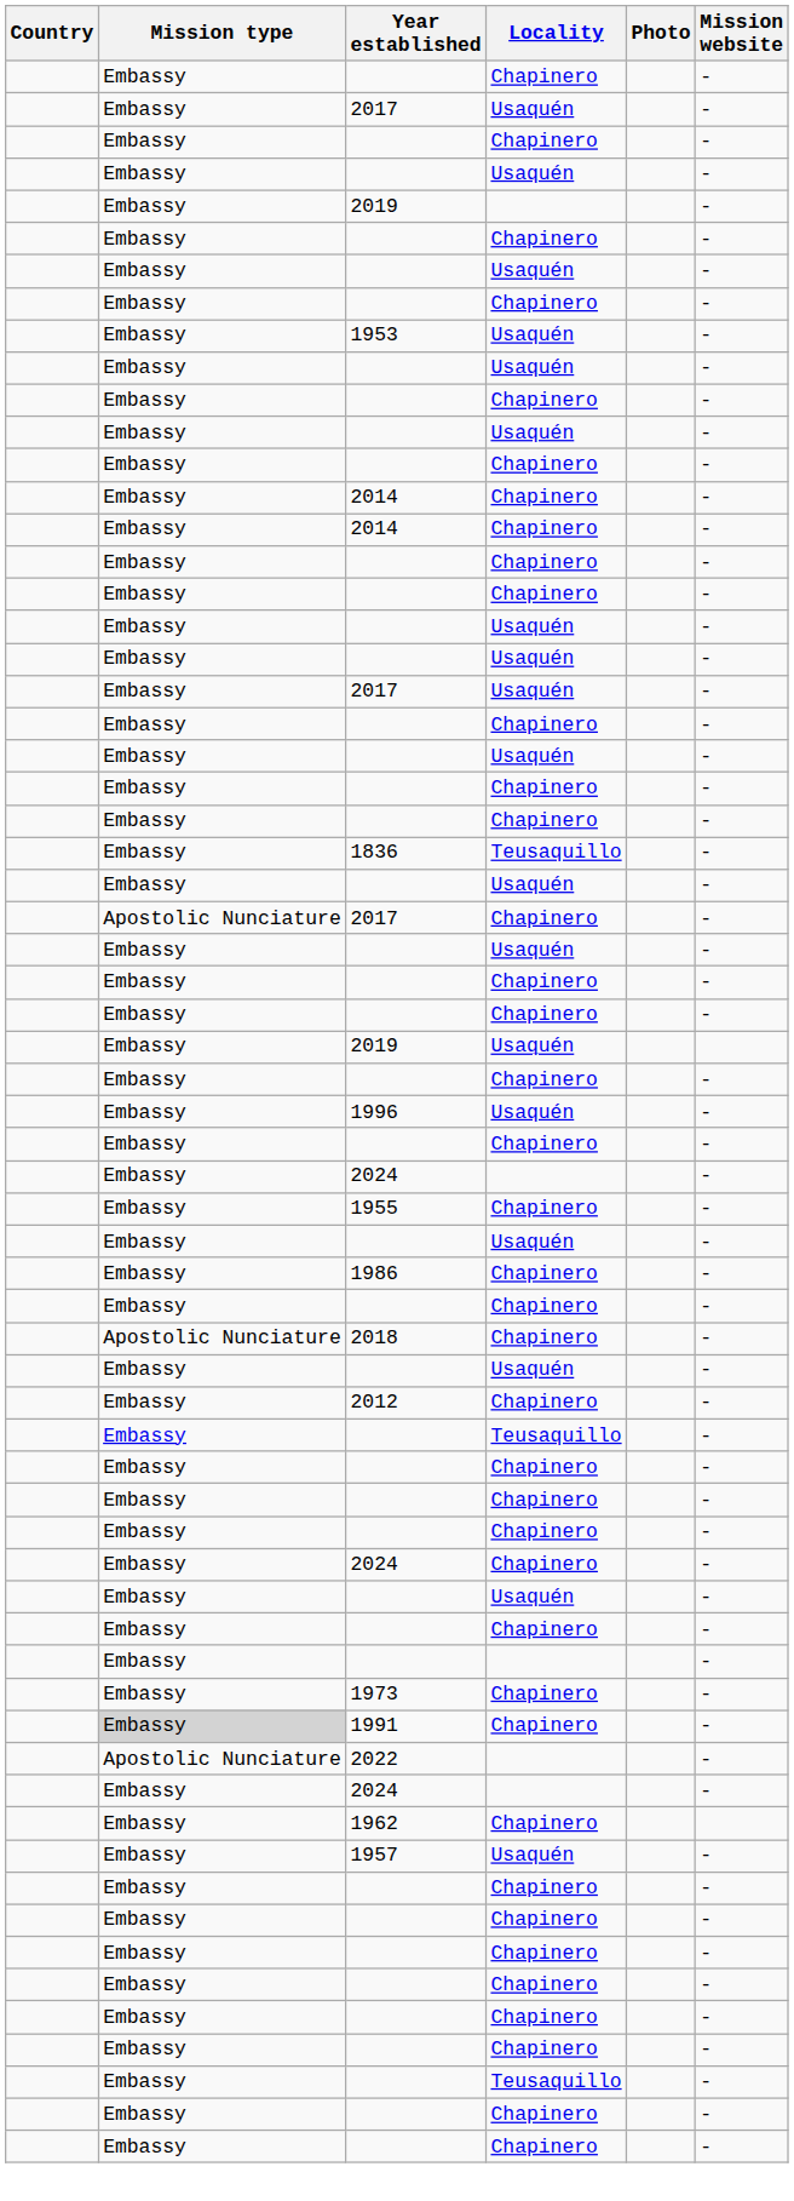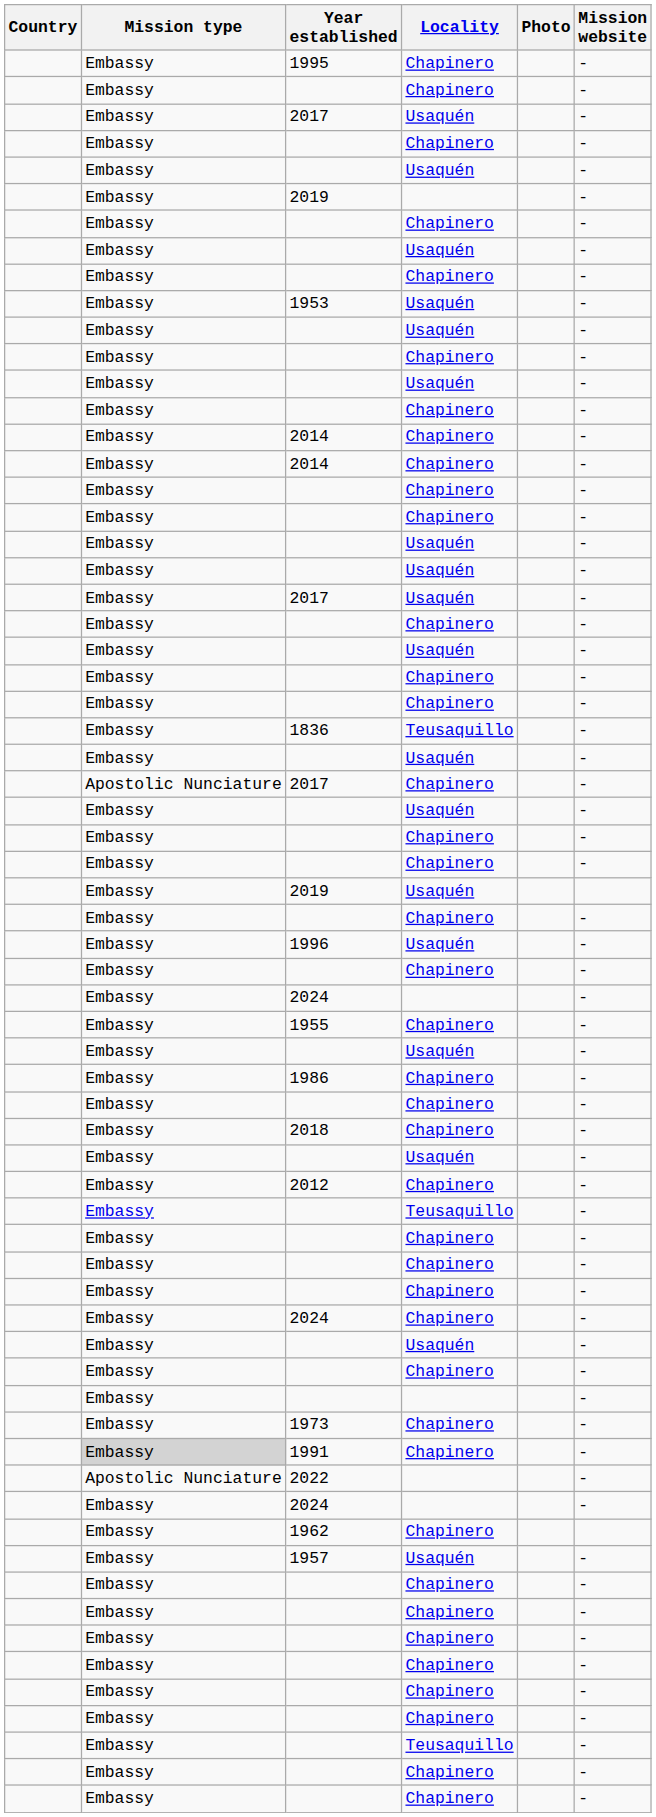 <table class="wikitable sortable">
 <tr valign="middle">
 <th>Country</th>
 <th>Mission type</th>
 <th>Year<br>established</th>
 <th><a href='#'>Locality</a></th>
 <th>Photo</th>
 <th>Mission<br>website</th>
+</tr>
+<tr>
+<td></td>
+<td>Embassy</td>
+<td>1995</td>
+<td><a href='#'>Chapinero</a></td>
+<td></td>
+<td>-</td>
 </tr>
 <tr>
 <td></td>
 <td>Embassy</td>
 <td></td>
 <td><a href='#'>Chapinero</a></td>
 <td></td>
 <td>-</td>
 </tr>
 <tr>
 <td></td>
 <td>Embassy</td>
 <td>2017</td>
 <td><a href='#'>Usaquén</a></td>
 <td></td>
 <td>-</td>
 </tr>
 <tr>
 <td></td>
 <td>Embassy</td>
 <td></td>
 <td><a href='#'>Chapinero</a></td>
 <td></td>
 <td>-</td>
 </tr>
 <tr>
 <td></td>
 <td>Embassy</td>
 <td></td>
 <td><a href='#'>Usaquén</a></td>
 <td></td>
 <td>-</td>
 </tr>
 <tr>
 <td></td>
 <td>Embassy</td>
 <td>2019</td>
 <td></td>
 <td></td>
 <td>-</td>
 </tr>
 <tr>
 <td></td>
 <td>Embassy</td>
 <td></td>
 <td><a href='#'>Chapinero</a></td>
 <td></td>
 <td>-</td>
 </tr>
 <tr>
 <td></td>
 <td>Embassy</td>
 <td></td>
 <td><a href='#'>Usaquén</a></td>
 <td></td>
 <td>-</td>
 </tr>
 <tr>
 <td></td>
 <td>Embassy</td>
 <td></td>
 <td><a href='#'>Chapinero</a></td>
 <td></td>
 <td>-</td>
 </tr>
 <tr>
 <td></td>
 <td>Embassy</td>
 <td>1953</td>
 <td><a href='#'>Usaquén</a></td>
 <td></td>
 <td>-</td>
 </tr>
 <tr>
 <td></td>
 <td>Embassy</td>
 <td></td>
 <td><a href='#'>Usaquén</a></td>
 <td></td>
 <td>-</td>
 </tr>
 <tr>
 <td></td>
 <td>Embassy</td>
 <td></td>
 <td><a href='#'>Chapinero</a></td>
 <td></td>
 <td>-</td>
 </tr>
 <tr>
 <td></td>
 <td>Embassy</td>
 <td></td>
 <td><a href='#'>Usaquén</a></td>
 <td></td>
 <td>-</td>
 </tr>
 <tr>
 <td></td>
 <td>Embassy</td>
 <td></td>
 <td><a href='#'>Chapinero</a></td>
 <td></td>
 <td>-</td>
 </tr>
 <tr>
 <td></td>
 <td>Embassy</td>
 <td>2014</td>
 <td><a href='#'>Chapinero</a></td>
 <td></td>
 <td>-</td>
 </tr>
 <tr>
 <td></td>
 <td>Embassy</td>
 <td>2014</td>
 <td><a href='#'>Chapinero</a></td>
 <td></td>
 <td>-</td>
 </tr>
 <tr>
 <td></td>
 <td>Embassy</td>
 <td></td>
 <td><a href='#'>Chapinero</a></td>
 <td></td>
 <td>-</td>
 </tr>
 <tr>
 <td></td>
 <td>Embassy</td>
 <td></td>
 <td><a href='#'>Chapinero</a></td>
 <td></td>
 <td>-</td>
 </tr>
 <tr>
 <td></td>
 <td>Embassy</td>
 <td></td>
 <td><a href='#'>Usaquén</a></td>
 <td></td>
 <td>-</td>
 </tr>
 <tr>
 <td></td>
 <td>Embassy</td>
 <td></td>
 <td><a href='#'>Usaquén</a></td>
 <td></td>
 <td>-</td>
 </tr>
 <tr>
 <td></td>
 <td>Embassy</td>
 <td>2017</td>
 <td><a href='#'>Usaquén</a></td>
 <td></td>
 <td>-</td>
 </tr>
 <tr>
 <td></td>
 <td>Embassy</td>
 <td></td>
 <td><a href='#'>Chapinero</a></td>
 <td></td>
 <td>-</td>
 </tr>
 <tr>
 <td></td>
 <td>Embassy</td>
 <td></td>
 <td><a href='#'>Usaquén</a></td>
 <td></td>
 <td>-</td>
 </tr>
 <tr>
 <td></td>
 <td>Embassy</td>
 <td></td>
 <td><a href='#'>Chapinero</a></td>
 <td></td>
 <td>-</td>
 </tr>
 <tr>
 <td></td>
 <td>Embassy</td>
 <td></td>
 <td><a href='#'>Chapinero</a></td>
 <td></td>
 <td>-</td>
 </tr>
 <tr>
 <td></td>
 <td>Embassy</td>
 <td>1836</td>
 <td><a href='#'>Teusaquillo</a></td>
 <td></td>
 <td>-</td>
 </tr>
 <tr>
 <td></td>
 <td>Embassy</td>
 <td></td>
 <td><a href='#'>Usaquén</a></td>
 <td></td>
 <td>-</td>
 </tr>
 <tr>
 <td></td>
 <td>Apostolic Nunciature</td>
 <td>2017</td>
 <td><a href='#'>Chapinero</a></td>
 <td></td>
 <td>-</td>
 </tr>
 <tr>
 <td></td>
 <td>Embassy</td>
 <td></td>
 <td><a href='#'>Usaquén</a></td>
 <td></td>
 <td>-</td>
 </tr>
 <tr>
 <td></td>
 <td>Embassy</td>
 <td></td>
 <td><a href='#'>Chapinero</a></td>
 <td></td>
 <td>-</td>
 </tr>
 <tr>
 <td></td>
 <td>Embassy</td>
 <td></td>
 <td><a href='#'>Chapinero</a></td>
 <td></td>
 <td>-</td>
 </tr>
 <tr>
 <td></td>
 <td>Embassy</td>
 <td>2019</td>
 <td><a href='#'>Usaquén</a></td>
 <td></td>
 <td></td>
 </tr>
 <tr>
 <td></td>
 <td>Embassy</td>
 <td></td>
 <td><a href='#'>Chapinero</a></td>
 <td></td>
 <td>-</td>
 </tr>
 <tr>
 <td></td>
 <td>Embassy</td>
 <td>1996</td>
 <td><a href='#'>Usaquén</a></td>
 <td></td>
 <td>-</td>
 </tr>
 <tr>
 <td></td>
 <td>Embassy</td>
 <td></td>
 <td><a href='#'>Chapinero</a></td>
 <td></td>
 <td>-</td>
 </tr>
 <tr>
 <td></td>
 <td>Embassy</td>
 <td>2024</td>
 <td></td>
 <td></td>
 <td>-</td>
 </tr>
 <tr>
 <td></td>
 <td>Embassy</td>
 <td>1955</td>
 <td><a href='#'>Chapinero</a></td>
 <td></td>
 <td>-</td>
 </tr>
 <tr>
 <td></td>
 <td>Embassy</td>
 <td></td>
 <td><a href='#'>Usaquén</a></td>
 <td></td>
 <td>-</td>
 </tr>
 <tr>
 <td></td>
 <td>Embassy</td>
 <td>1986</td>
 <td><a href='#'>Chapinero</a></td>
 <td></td>
 <td>-</td>
 </tr>
 <tr>
 <td></td>
 <td>Embassy</td>
 <td></td>
 <td><a href='#'>Chapinero</a></td>
 <td></td>
 <td>-</td>
 </tr>
 <tr>
 <td></td>
-<td>Apostolic Nunciature</td>
+<td>Embassy</td>
 <td>2018</td>
 <td><a href='#'>Chapinero</a></td>
 <td></td>
 <td>-</td>
 </tr>
 <tr>
 <td></td>
 <td>Embassy</td>
 <td></td>
 <td><a href='#'>Usaquén</a></td>
 <td></td>
 <td>-</td>
 </tr>
 <tr>
 <td></td>
 <td>Embassy</td>
 <td>2012</td>
 <td><a href='#'>Chapinero</a></td>
 <td></td>
 <td>-</td>
 </tr>
 <tr>
 <td></td>
 <td><a href='#'>Embassy</a></td>
 <td></td>
 <td><a href='#'>Teusaquillo</a></td>
 <td></td>
 <td>-</td>
 </tr>
 <tr>
 <td></td>
 <td>Embassy</td>
 <td></td>
 <td><a href='#'>Chapinero</a></td>
 <td></td>
 <td>-</td>
 </tr>
 <tr>
 <td></td>
 <td>Embassy</td>
 <td></td>
 <td><a href='#'>Chapinero</a></td>
 <td></td>
 <td>-</td>
 </tr>
 <tr>
 <td></td>
 <td>Embassy</td>
 <td></td>
 <td><a href='#'>Chapinero</a></td>
 <td></td>
 <td>-</td>
 </tr>
 <tr>
 <td></td>
 <td>Embassy</td>
 <td>2024</td>
 <td><a href='#'>Chapinero</a></td>
 <td></td>
 <td>-</td>
 </tr>
 <tr>
 <td></td>
 <td>Embassy</td>
 <td></td>
 <td><a href='#'>Usaquén</a></td>
 <td></td>
 <td>-</td>
 </tr>
 <tr>
 <td></td>
 <td>Embassy</td>
 <td></td>
 <td><a href='#'>Chapinero</a></td>
 <td></td>
 <td>-</td>
 </tr>
 <tr>
 <td></td>
 <td>Embassy</td>
 <td></td>
 <td></td>
 <td></td>
 <td>-</td>
 </tr>
 <tr>
 <td></td>
 <td>Embassy</td>
 <td>1973</td>
 <td><a href='#'>Chapinero</a></td>
 <td></td>
 <td>-</td>
 </tr>
 <tr>
 <td></td>
 <td style="background: lightgrey;">Embassy</td>
 <td>1991</td>
 <td><a href='#'>Chapinero</a></td>
 <td></td>
 <td>-</td>
 </tr>
 <tr>
 <td></td>
 <td>Apostolic Nunciature</td>
 <td>2022</td>
 <td></td>
 <td></td>
 <td>-</td>
 </tr>
 <tr>
 <td></td>
 <td>Embassy</td>
 <td>2024</td>
 <td></td>
 <td></td>
 <td>-</td>
 </tr>
 <tr>
 <td></td>
 <td>Embassy</td>
 <td>1962</td>
 <td><a href='#'>Chapinero</a></td>
 <td></td>
 <td></td>
 </tr>
 <tr>
 <td></td>
 <td>Embassy</td>
 <td>1957</td>
 <td><a href='#'>Usaquén</a></td>
 <td></td>
 <td>-</td>
 </tr>
 <tr>
 <td></td>
 <td>Embassy</td>
 <td></td>
 <td><a href='#'>Chapinero</a></td>
 <td></td>
 <td>-</td>
 </tr>
 <tr>
 <td></td>
 <td>Embassy</td>
 <td></td>
 <td><a href='#'>Chapinero</a></td>
 <td></td>
 <td>-</td>
 </tr>
 <tr>
 <td></td>
 <td>Embassy</td>
 <td></td>
 <td><a href='#'>Chapinero</a></td>
 <td></td>
 <td>-</td>
 </tr>
 <tr>
 <td></td>
 <td>Embassy</td>
 <td></td>
 <td><a href='#'>Chapinero</a></td>
 <td></td>
 <td>-</td>
 </tr>
 <tr>
 <td></td>
 <td>Embassy</td>
 <td></td>
 <td><a href='#'>Chapinero</a></td>
 <td></td>
 <td>-</td>
 </tr>
 <tr>
 <td></td>
 <td>Embassy</td>
 <td></td>
 <td><a href='#'>Chapinero</a></td>
 <td></td>
 <td>-</td>
 </tr>
 <tr>
 <td></td>
 <td>Embassy</td>
 <td></td>
 <td><a href='#'>Teusaquillo</a></td>
 <td></td>
 <td>-</td>
 </tr>
 <tr>
 <td></td>
 <td>Embassy</td>
 <td></td>
 <td><a href='#'>Chapinero</a></td>
 <td></td>
 <td>-</td>
 </tr>
 <tr>
 <td></td>
 <td>Embassy</td>
 <td></td>
 <td><a href='#'>Chapinero</a></td>
 <td></td>
 <td>-</td>
 </tr>
 </table>
